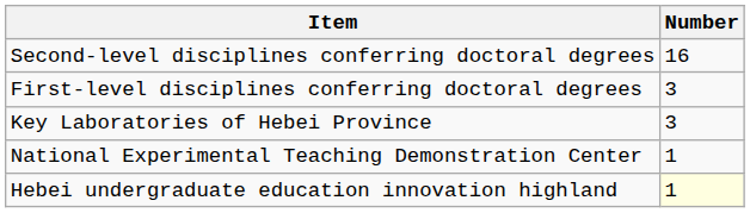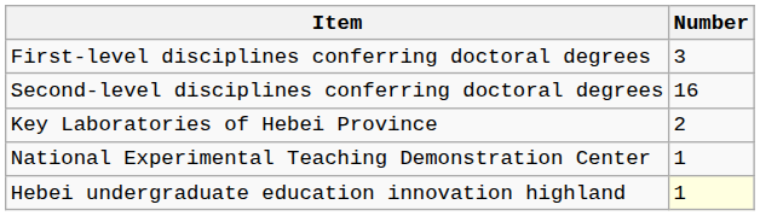 <table class="wikitable">
 <tr>
 <th>Item</th>
 <th>Number</th>
 </tr>
 <tr>
+<td>First-level disciplines conferring doctoral degrees</td>
+<td>3</td>
+</tr>
+<tr>
 <td>Second-level disciplines conferring doctoral degrees</td>
 <td>16</td>
 </tr>
 <tr>
-<td>First-level disciplines conferring doctoral degrees</td>
-<td>3</td>
-</tr>
-<tr>
 <td>Key Laboratories of Hebei Province</td>
-<td>3</td>
+<td>2</td>
 </tr>
 <tr>
 <td>National Experimental Teaching Demonstration Center</td>
 <td>1</td>
 </tr>
 <tr>
 <td>Hebei undergraduate education innovation highland</td>
 <td style="background: lightyellow;">1</td>
 </tr>
 </table>
